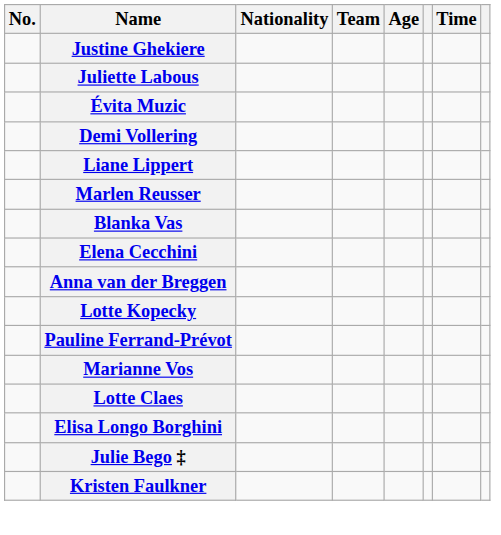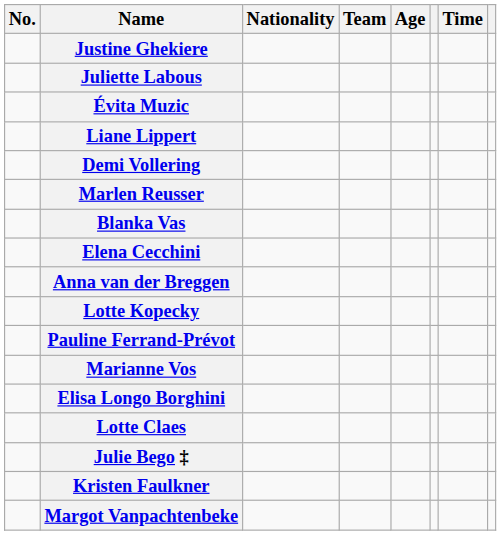 <table class="wikitable sortable plainrowheaders">
 <tr>
 <th scope="col">No.</th>
 <th scope="col">Name</th>
 <th scope="col">Nationality</th>
 <th scope="col">Team</th>
 <th scope="col">Age</th>
 <th data-sort-type="number" scope="col"></th>
 <th scope="col">Time</th>
 <th scope="col" class="sortable"></th>
 </tr>
 <tr>
 <td style="text-align:center;"></td>
 <th scope="row" data-sort-value="Ghekiere, Justine"><a href='#'>Justine Ghekiere</a></th>
 <td></td>
 <td></td>
 <td style="text-align:center;" data-sort-value="1996-05-14"></td>
 <td style="text-align:center;"></td>
 <td style="text-align:center;"></td>
 <td style="text-align:center;"></td>
 </tr>
 <tr>
 <td style="text-align:center;"></td>
 <th scope="row" data-sort-value="Labous, Juliette"><a href='#'>Juliette Labous</a></th>
 <td></td>
 <td></td>
 <td style="text-align:center;" data-sort-value="1998-11-04"></td>
 <td style="text-align:center;"></td>
 <td style="text-align:center;"></td>
 <td style="text-align:center;"></td>
 </tr>
 <tr>
 <td style="text-align:center;"></td>
 <th scope="row" data-sort-value="Muzic, Évita"><a href='#'>Évita Muzic</a></th>
 <td></td>
 <td></td>
 <td style="text-align:center;" data-sort-value="1999-05-26"></td>
 <td style="text-align:center;"></td>
 <td style="text-align:center;"></td>
 <td style="text-align:center;"></td>
 </tr>
 <tr>
 <td style="text-align:center;"></td>
-<th scope="row" data-sort-value="Vollering, Demi"><a href='#'>Demi Vollering</a></th>
+<th scope="row" data-sort-value="Lippert, Liane"><a href='#'>Liane Lippert</a></th>
 <td></td>
 <td></td>
-<td style="text-align:center;" data-sort-value="1996-11-15"></td>
+<td style="text-align:center;" data-sort-value="1998-01-13"></td>
 <td style="text-align:center;"></td>
 <td style="text-align:center;"></td>
 <td style="text-align:center;"></td>
 </tr>
 <tr>
 <td style="text-align:center;"></td>
-<th scope="row" data-sort-value="Lippert, Liane"><a href='#'>Liane Lippert</a></th>
+<th scope="row" data-sort-value="Vollering, Demi"><a href='#'>Demi Vollering</a></th>
 <td></td>
 <td></td>
-<td style="text-align:center;" data-sort-value="1998-01-13"></td>
+<td style="text-align:center;" data-sort-value="1996-11-15"></td>
 <td style="text-align:center;"></td>
 <td style="text-align:center;"></td>
 <td style="text-align:center;"></td>
 </tr>
 <tr>
 <td style="text-align:center;"></td>
 <th scope="row" data-sort-value="Reusser, Marlen"><a href='#'>Marlen Reusser</a></th>
 <td></td>
 <td></td>
 <td style="text-align:center;" data-sort-value="1991-09-20"></td>
 <td style="text-align:center;"></td>
 <td style="text-align:center;"></td>
 <td style="text-align:center;"></td>
 </tr>
 <tr>
 <td style="text-align:center;"></td>
 <th scope="row" data-sort-value="Vas, Blanka"><a href='#'>Blanka Vas</a></th>
 <td></td>
 <td></td>
 <td style="text-align:center;" data-sort-value="2001-09-03"></td>
 <td style="text-align:center;"></td>
 <td style="text-align:center;"></td>
 <td style="text-align:center;"></td>
 </tr>
 <tr>
 <td style="text-align:center;"></td>
 <th scope="row" data-sort-value="Cecchini, Elena"><a href='#'>Elena Cecchini</a></th>
 <td></td>
 <td></td>
 <td style="text-align:center;" data-sort-value="1992-05-25"></td>
 <td style="text-align:center;"></td>
 <td style="text-align:center;"></td>
 <td style="text-align:center;"></td>
 </tr>
 <tr>
 <td style="text-align:center;"></td>
 <th scope="row" data-sort-value="van der Breggen, Anna"><a href='#'>Anna van der Breggen</a></th>
 <td></td>
 <td></td>
 <td style="text-align:center;" data-sort-value="1990-04-18"></td>
 <td style="text-align:center;"></td>
 <td style="text-align:center;"></td>
 <td style="text-align:center;"></td>
 </tr>
 <tr>
 <td style="text-align:center;"></td>
 <th scope="row" data-sort-value="Kopecky, Lotte"><a href='#'>Lotte Kopecky</a></th>
 <td></td>
 <td></td>
 <td style="text-align:center;" data-sort-value="1995-11-10"></td>
 <td style="text-align:center;"></td>
 <td style="text-align:center;"></td>
 <td style="text-align:center;"></td>
 </tr>
 <tr>
 <td style="text-align:center;"></td>
 <th scope="row" data-sort-value="Ferrand-Prévot, Pauline"><a href='#'>Pauline Ferrand-Prévot</a></th>
 <td></td>
 <td></td>
 <td style="text-align:center;" data-sort-value="1992-02-10"></td>
 <td style="text-align:center;"></td>
 <td style="text-align:center;"></td>
 <td style="text-align:center;"></td>
 </tr>
 <tr>
 <td style="text-align:center;"></td>
 <th scope="row" data-sort-value="Vos, Marianne"><a href='#'>Marianne Vos</a></th>
 <td></td>
 <td></td>
 <td style="text-align:center;" data-sort-value="1987-05-13"></td>
 <td style="text-align:center;"></td>
 <td style="text-align:center;"></td>
 <td style="text-align:center;"></td>
 </tr>
 <tr>
 <td style="text-align:center;"></td>
-<th scope="row" data-sort-value="Claes, Lotte"><a href='#'>Lotte Claes</a></th>
+<th scope="row" data-sort-value="Longo Borghini, Elisa"><a href='#'>Elisa Longo Borghini</a></th>
 <td></td>
 <td></td>
-<td style="text-align:center;" data-sort-value="1993-05-05"></td>
+<td style="text-align:center;" data-sort-value="1991-12-10"></td>
 <td style="text-align:center;"></td>
 <td style="text-align:center;"></td>
 <td style="text-align:center;"></td>
 </tr>
 <tr>
 <td style="text-align:center;"></td>
-<th scope="row" data-sort-value="Longo Borghini, Elisa"><a href='#'>Elisa Longo Borghini</a></th>
+<th scope="row" data-sort-value="Claes, Lotte"><a href='#'>Lotte Claes</a></th>
 <td></td>
 <td></td>
-<td style="text-align:center;" data-sort-value="1991-12-10"></td>
+<td style="text-align:center;" data-sort-value="1993-05-05"></td>
 <td style="text-align:center;"></td>
 <td style="text-align:center;"></td>
 <td style="text-align:center;"></td>
 </tr>
 <tr>
 <td style="text-align:center;"></td>
 <th scope="row" data-sort-value="Bego, Julie"><a href='#'>Julie Bego</a> ‡</th>
 <td></td>
 <td></td>
 <td style="text-align:center;" data-sort-value="2005-01-09"></td>
 <td style="text-align:center;"></td>
 <td style="text-align:center;"></td>
 <td style="text-align:center;"></td>
 </tr>
 <tr>
 <td style="text-align:center;"></td>
 <th scope="row" data-sort-value="Faulkner, Kristen"><a href='#'>Kristen Faulkner</a></th>
 <td></td>
 <td></td>
 <td style="text-align:center;" data-sort-value="1992-12-18"></td>
 <td style="text-align:center;"></td>
 <td style="text-align:center;"></td>
 <td style="text-align:center;"></td>
 </tr>
+<tr>
+<td style="text-align:center;"></td>
+<th scope="row" data-sort-value="Vanpachtenbeke, Margot"><a href='#'>Margot Vanpachtenbeke</a></th>
+<td></td>
+<td></td>
+<td style="text-align:center;" data-sort-value="1999-02-02"></td>
+<td style="text-align:center;"></td>
+<td style="text-align:center;"></td>
+<td style="text-align:center;"></td>
+</tr>
 </table>
